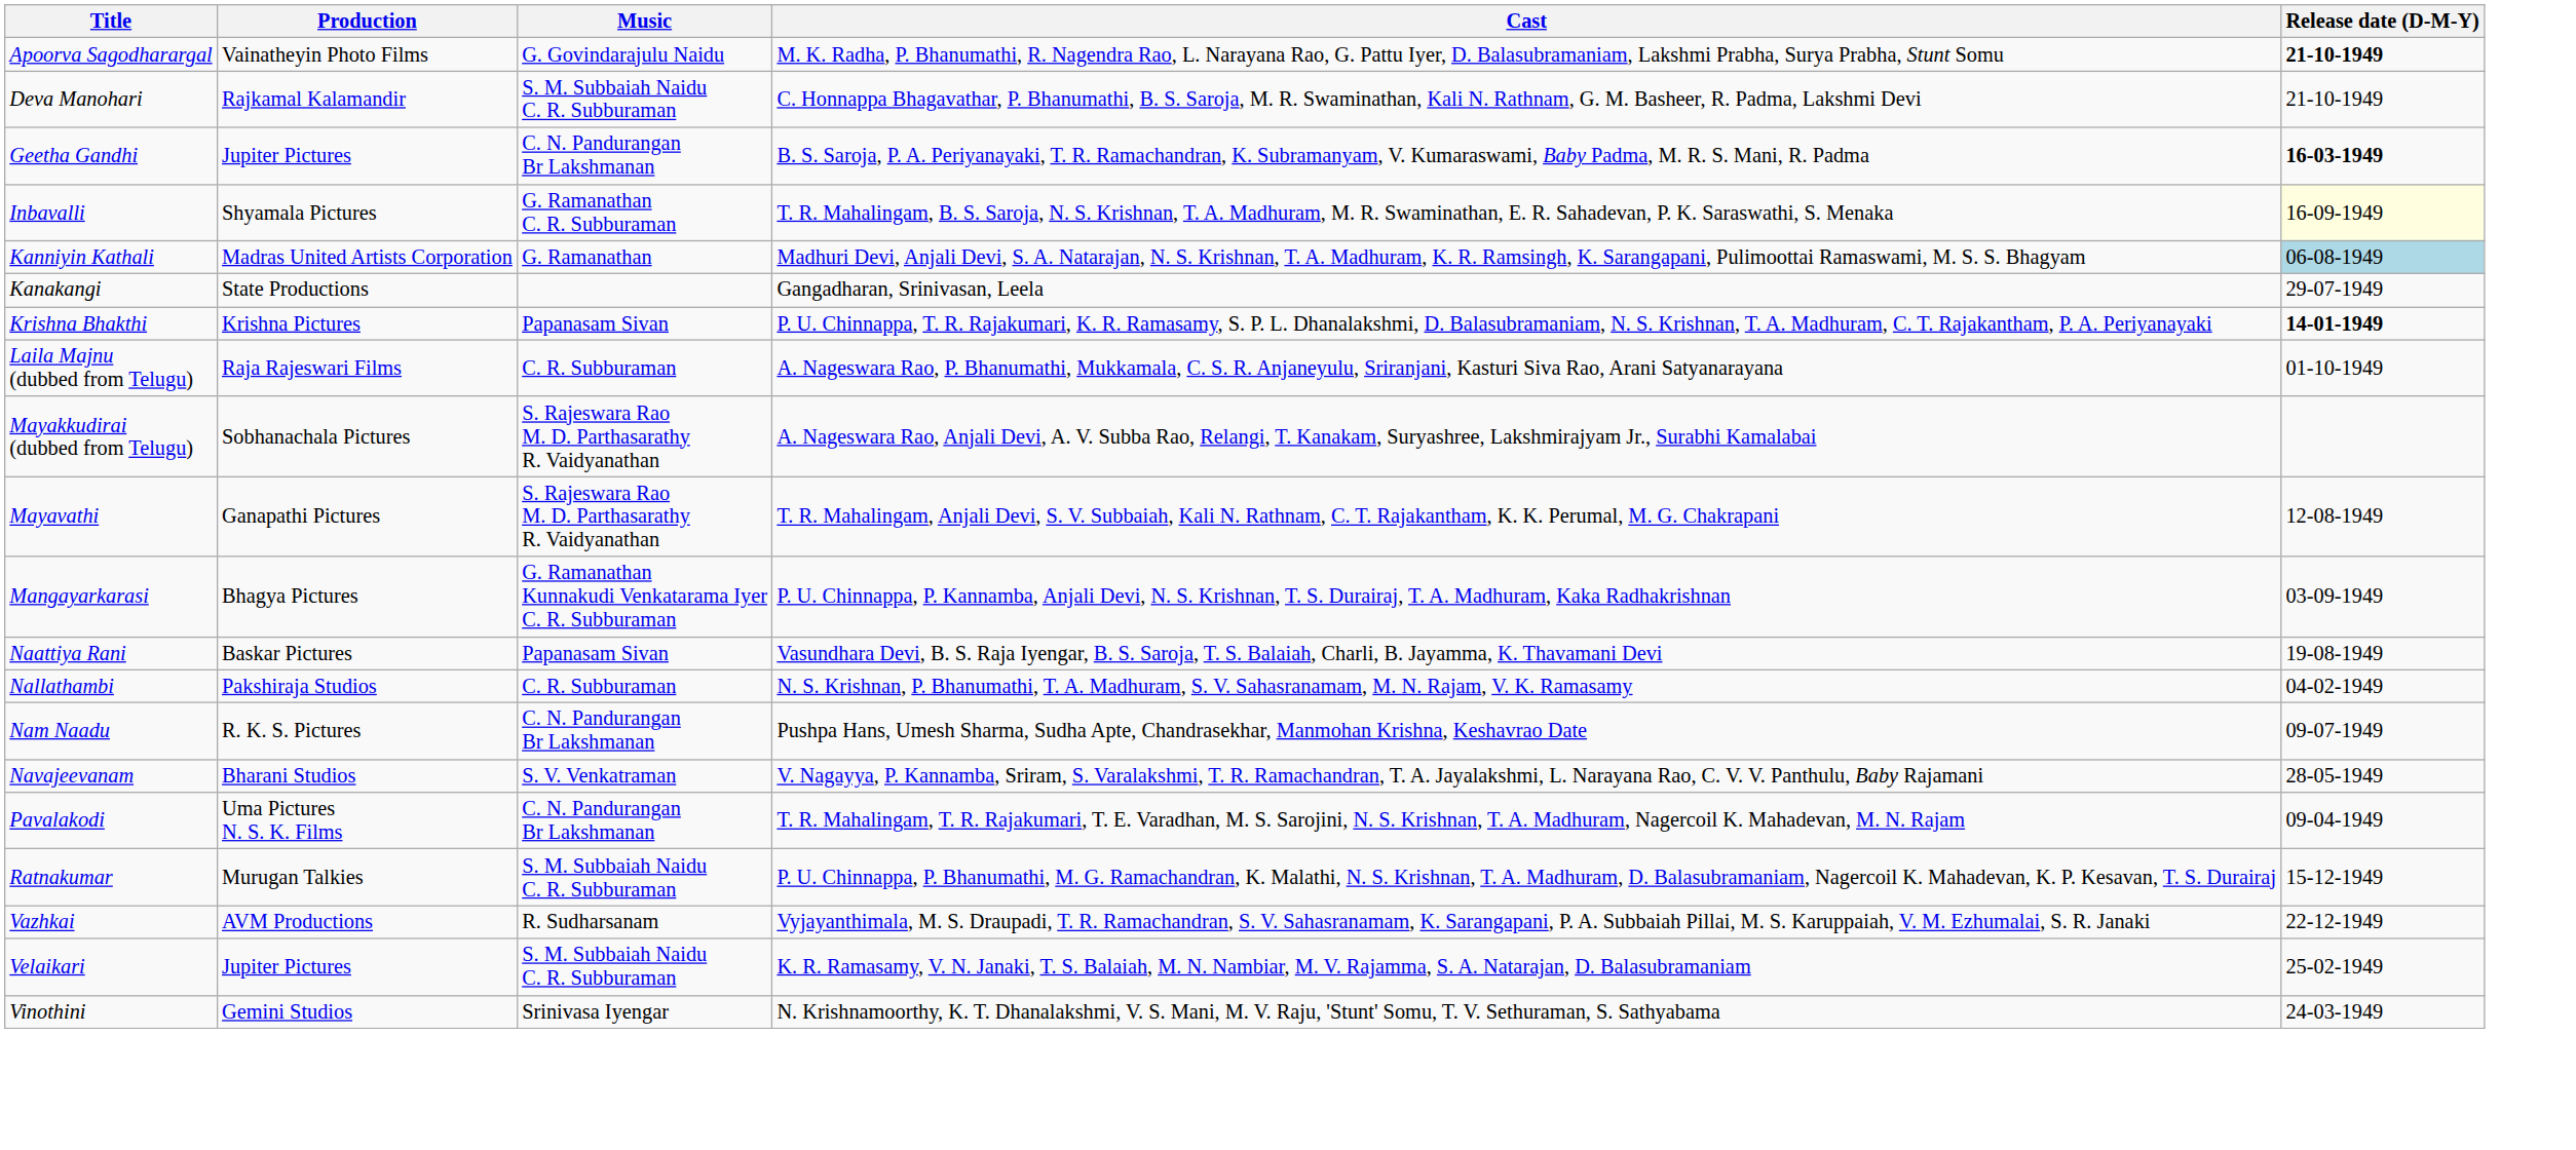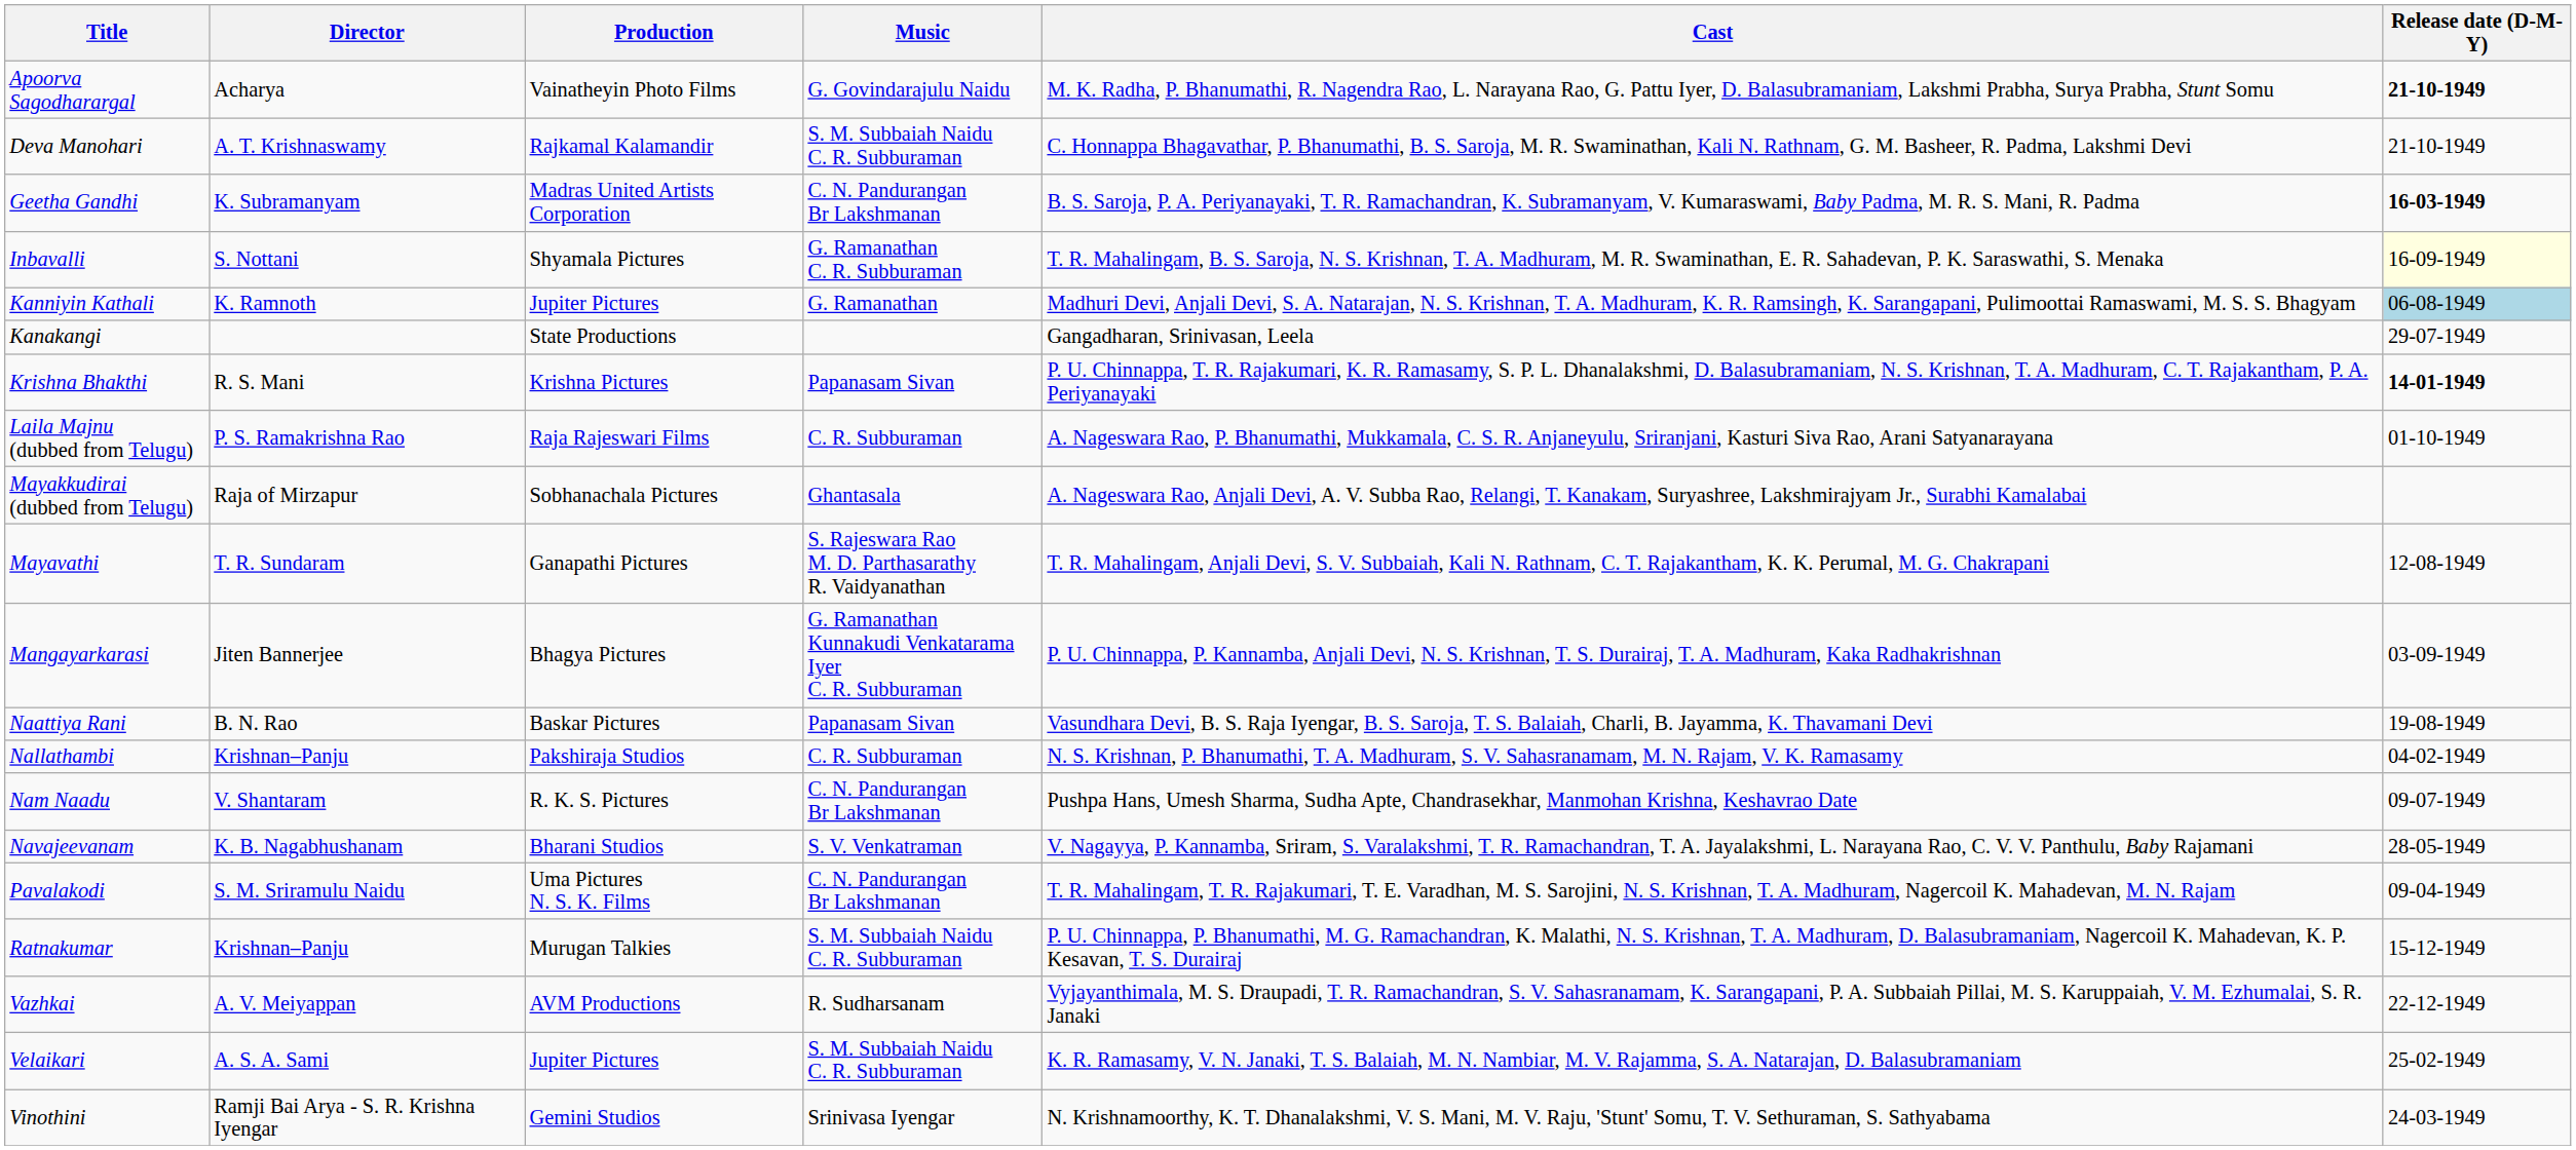 <table class="wikitable">
 <tr>
 <th><a href='#'>Title</a></th>
+<th><a href='#'>Director</a></th>
 <th><a href='#'>Production</a></th>
 <th><a href='#'>Music</a></th>
 <th><a href='#'>Cast</a></th>
 <th>Release date (D-M-Y)</th>
 </tr>
 <tr>
 <td><em><a href='#'>Apoorva Sagodharargal</a></em></td>
+<td>Acharya</td>
 <td>Vainatheyin Photo Films</td>
 <td><a href='#'>G. Govindarajulu Naidu</a></td>
 <td><a href='#'>M. K. Radha</a>, <a href='#'>P. Bhanumathi</a>, <a href='#'>R. Nagendra Rao</a>, L. Narayana Rao, G. Pattu Iyer, <a href='#'>D. Balasubramaniam</a>, Lakshmi Prabha, Surya Prabha, <em>Stunt</em> Somu</td>
 <td><strong>21-10-1949</strong></td>
 </tr>
 <tr>
 <td><em>Deva Manohari</em></td>
+<td><a href='#'>A. T. Krishnaswamy</a></td>
 <td><a href='#'>Rajkamal Kalamandir</a></td>
 <td><a href='#'>S. M. Subbaiah Naidu</a><br><a href='#'>C. R. Subburaman</a></td>
 <td><a href='#'>C. Honnappa Bhagavathar</a>, <a href='#'>P. Bhanumathi</a>, <a href='#'>B. S. Saroja</a>, M. R. Swaminathan, <a href='#'>Kali N. Rathnam</a>, G. M. Basheer, R. Padma, Lakshmi Devi</td>
 <td>21-10-1949</td>
 </tr>
 <tr>
 <td><em><a href='#'>Geetha Gandhi</a></em></td>
-<td><a href='#'>Jupiter Pictures</a></td>
+<td><a href='#'>K. Subramanyam</a></td>
+<td><a href='#'>Madras United Artists Corporation</a></td>
 <td><a href='#'>C. N. Pandurangan</a><br><a href='#'>Br Lakshmanan</a></td>
 <td><a href='#'>B. S. Saroja</a>, <a href='#'>P. A. Periyanayaki</a>, <a href='#'>T. R. Ramachandran</a>, <a href='#'>K. Subramanyam</a>, V. Kumaraswami, <a href='#'><em>Baby</em> Padma</a>, M. R. S. Mani, R. Padma</td>
 <td><strong>16-03-1949</strong></td>
 </tr>
 <tr>
 <td><em><a href='#'>Inbavalli</a></em></td>
+<td><a href='#'>S. Nottani</a></td>
 <td>Shyamala Pictures</td>
 <td><a href='#'>G. Ramanathan</a><br><a href='#'>C. R. Subburaman</a></td>
 <td><a href='#'>T. R. Mahalingam</a>, <a href='#'>B. S. Saroja</a>, <a href='#'>N. S. Krishnan</a>, <a href='#'>T. A. Madhuram</a>, M. R. Swaminathan, E. R. Sahadevan, P. K. Saraswathi, S. Menaka</td>
 <td style="background: lightyellow;">16-09-1949</td>
 </tr>
 <tr>
 <td><em><a href='#'>Kanniyin Kathali</a></em></td>
-<td><a href='#'>Madras United Artists Corporation</a></td>
+<td><a href='#'>K. Ramnoth</a></td>
+<td><a href='#'>Jupiter Pictures</a></td>
 <td><a href='#'>G. Ramanathan</a></td>
 <td><a href='#'>Madhuri Devi</a>, <a href='#'>Anjali Devi</a>, <a href='#'>S. A. Natarajan</a>, <a href='#'>N. S. Krishnan</a>, <a href='#'>T. A. Madhuram</a>, <a href='#'>K. R. Ramsingh</a>, <a href='#'>K. Sarangapani</a>, Pulimoottai Ramaswami, M. S. S. Bhagyam</td>
 <td style="background: lightblue;">06-08-1949</td>
 </tr>
 <tr>
 <td><em>Kanakangi</em></td>
+<td></td>
 <td>State Productions</td>
 <td></td>
 <td>Gangadharan, Srinivasan, Leela</td>
 <td>29-07-1949</td>
 </tr>
 <tr>
 <td><em><a href='#'>Krishna Bhakthi</a></em></td>
+<td>R. S. Mani</td>
 <td><a href='#'>Krishna Pictures</a></td>
 <td><a href='#'>Papanasam Sivan</a></td>
 <td><a href='#'>P. U. Chinnappa</a>, <a href='#'>T. R. Rajakumari</a>, <a href='#'>K. R. Ramasamy</a>, S. P. L. Dhanalakshmi, <a href='#'>D. Balasubramaniam</a>, <a href='#'>N. S. Krishnan</a>, <a href='#'>T. A. Madhuram</a>, <a href='#'>C. T. Rajakantham</a>, <a href='#'>P. A. Periyanayaki</a></td>
 <td><strong>14-01-1949</strong></td>
 </tr>
 <tr>
 <td><em><a href='#'>Laila Majnu</a></em><br>(dubbed from <a href='#'>Telugu</a>)</td>
+<td><a href='#'>P. S. Ramakrishna Rao</a></td>
 <td><a href='#'>Raja Rajeswari Films</a></td>
 <td><a href='#'>C. R. Subburaman</a></td>
 <td><a href='#'>A. Nageswara Rao</a>, <a href='#'>P. Bhanumathi</a>, <a href='#'>Mukkamala</a>, <a href='#'>C. S. R. Anjaneyulu</a>, <a href='#'>Sriranjani</a>, Kasturi Siva Rao, Arani Satyanarayana</td>
 <td>01-10-1949</td>
 </tr>
 <tr>
 <td><em><a href='#'>Mayakkudirai</a></em><br>(dubbed from <a href='#'>Telugu</a>)</td>
+<td>Raja of Mirzapur</td>
 <td>Sobhanachala Pictures</td>
-<td><a href='#'>S. Rajeswara Rao</a><br><a href='#'>M. D. Parthasarathy</a><br>R. Vaidyanathan</td>
+<td><a href='#'>Ghantasala</a></td>
 <td><a href='#'>A. Nageswara Rao</a>, <a href='#'>Anjali Devi</a>, A. V. Subba Rao, <a href='#'>Relangi</a>, <a href='#'>T. Kanakam</a>, Suryashree, Lakshmirajyam Jr., <a href='#'>Surabhi Kamalabai</a></td>
 <td></td>
 </tr>
 <tr>
 <td><em><a href='#'>Mayavathi</a></em></td>
+<td><a href='#'>T. R. Sundaram</a></td>
 <td>Ganapathi Pictures</td>
 <td><a href='#'>S. Rajeswara Rao</a><br><a href='#'>M. D. Parthasarathy</a><br>R. Vaidyanathan</td>
 <td><a href='#'>T. R. Mahalingam</a>, <a href='#'>Anjali Devi</a>, <a href='#'>S. V. Subbaiah</a>, <a href='#'>Kali N. Rathnam</a>, <a href='#'>C. T. Rajakantham</a>, K. K. Perumal, <a href='#'>M. G. Chakrapani</a></td>
 <td>12-08-1949</td>
 </tr>
 <tr>
 <td><em><a href='#'>Mangayarkarasi</a></em></td>
+<td>Jiten Bannerjee</td>
 <td>Bhagya Pictures</td>
 <td><a href='#'>G. Ramanathan</a><br><a href='#'>Kunnakudi Venkatarama Iyer</a><br><a href='#'>C. R. Subburaman</a></td>
 <td><a href='#'>P. U. Chinnappa</a>, <a href='#'>P. Kannamba</a>, <a href='#'>Anjali Devi</a>, <a href='#'>N. S. Krishnan</a>, <a href='#'>T. S. Durairaj</a>, <a href='#'>T. A. Madhuram</a>, <a href='#'>Kaka Radhakrishnan</a></td>
 <td>03-09-1949</td>
 </tr>
 <tr>
 <td><em><a href='#'>Naattiya Rani</a></em></td>
+<td>B. N. Rao</td>
 <td>Baskar Pictures</td>
 <td><a href='#'>Papanasam Sivan</a></td>
 <td><a href='#'>Vasundhara Devi</a>, B. S. Raja Iyengar, <a href='#'>B. S. Saroja</a>, <a href='#'>T. S. Balaiah</a>, Charli, B. Jayamma, <a href='#'>K. Thavamani Devi</a></td>
 <td>19-08-1949</td>
 </tr>
 <tr>
 <td><em><a href='#'>Nallathambi</a></em></td>
+<td><a href='#'>Krishnan–Panju</a></td>
 <td><a href='#'>Pakshiraja Studios</a></td>
 <td><a href='#'>C. R. Subburaman</a></td>
 <td><a href='#'>N. S. Krishnan</a>, <a href='#'>P. Bhanumathi</a>, <a href='#'>T. A. Madhuram</a>, <a href='#'>S. V. Sahasranamam</a>, <a href='#'>M. N. Rajam</a>, <a href='#'>V. K. Ramasamy</a></td>
 <td>04-02-1949</td>
 </tr>
 <tr>
 <td><em><a href='#'>Nam Naadu</a></em></td>
+<td><a href='#'>V. Shantaram</a></td>
 <td>R. K. S. Pictures</td>
 <td><a href='#'>C. N. Pandurangan</a><br><a href='#'>Br Lakshmanan</a></td>
 <td>Pushpa Hans, Umesh Sharma, Sudha Apte, Chandrasekhar, <a href='#'>Manmohan Krishna</a>, <a href='#'>Keshavrao Date</a></td>
 <td>09-07-1949</td>
 </tr>
 <tr>
 <td><em><a href='#'>Navajeevanam</a></em></td>
+<td><a href='#'>K. B. Nagabhushanam</a></td>
 <td><a href='#'>Bharani Studios</a></td>
 <td><a href='#'>S. V. Venkatraman</a></td>
 <td><a href='#'>V. Nagayya</a>, <a href='#'>P. Kannamba</a>, Sriram, <a href='#'>S. Varalakshmi</a>, <a href='#'>T. R. Ramachandran</a>, T. A. Jayalakshmi, L. Narayana Rao, C. V. V. Panthulu, <em>Baby</em> Rajamani</td>
 <td>28-05-1949</td>
 </tr>
 <tr>
 <td><em><a href='#'>Pavalakodi</a></em></td>
+<td><a href='#'>S. M. Sriramulu Naidu</a></td>
 <td>Uma Pictures<br><a href='#'>N. S. K. Films</a></td>
 <td><a href='#'>C. N. Pandurangan</a><br><a href='#'>Br Lakshmanan</a></td>
 <td><a href='#'>T. R. Mahalingam</a>, <a href='#'>T. R. Rajakumari</a>, T. E. Varadhan, M. S. Sarojini, <a href='#'>N. S. Krishnan</a>, <a href='#'>T. A. Madhuram</a>, Nagercoil K. Mahadevan, <a href='#'>M. N. Rajam</a></td>
 <td>09-04-1949</td>
 </tr>
 <tr>
 <td><em><a href='#'>Ratnakumar</a></em></td>
+<td><a href='#'>Krishnan–Panju</a></td>
 <td>Murugan Talkies</td>
 <td><a href='#'>S. M. Subbaiah Naidu</a><br><a href='#'>C. R. Subburaman</a></td>
 <td><a href='#'>P. U. Chinnappa</a>, <a href='#'>P. Bhanumathi</a>, <a href='#'>M. G. Ramachandran</a>, K. Malathi, <a href='#'>N. S. Krishnan</a>, <a href='#'>T. A. Madhuram</a>, <a href='#'>D. Balasubramaniam</a>, Nagercoil K. Mahadevan, K. P. Kesavan, <a href='#'>T. S. Durairaj</a></td>
 <td>15-12-1949</td>
 </tr>
 <tr>
 <td><em><a href='#'>Vazhkai</a></em></td>
+<td><a href='#'>A. V. Meiyappan</a></td>
 <td><a href='#'>AVM Productions</a></td>
 <td>R. Sudharsanam</td>
 <td><a href='#'>Vyjayanthimala</a>, M. S. Draupadi, <a href='#'>T. R. Ramachandran</a>, <a href='#'>S. V. Sahasranamam</a>, <a href='#'>K. Sarangapani</a>, P. A. Subbaiah Pillai, M. S. Karuppaiah, <a href='#'>V. M. Ezhumalai</a>, S. R. Janaki</td>
 <td>22-12-1949</td>
 </tr>
 <tr>
 <td><em><a href='#'>Velaikari</a></em></td>
+<td><a href='#'>A. S. A. Sami</a></td>
 <td><a href='#'>Jupiter Pictures</a></td>
 <td><a href='#'>S. M. Subbaiah Naidu</a><br><a href='#'>C. R. Subburaman</a></td>
 <td><a href='#'>K. R. Ramasamy</a>, <a href='#'>V. N. Janaki</a>, <a href='#'>T. S. Balaiah</a>, <a href='#'>M. N. Nambiar</a>, <a href='#'>M. V. Rajamma</a>, <a href='#'>S. A. Natarajan</a>, <a href='#'>D. Balasubramaniam</a></td>
 <td>25-02-1949</td>
 </tr>
 <tr>
 <td><em>Vinothini</em></td>
+<td>Ramji Bai Arya - S. R. Krishna Iyengar</td>
 <td><a href='#'>Gemini Studios</a></td>
 <td>Srinivasa Iyengar</td>
 <td>N. Krishnamoorthy, K. T. Dhanalakshmi, V. S. Mani, M. V. Raju, 'Stunt' Somu, T. V. Sethuraman, S. Sathyabama</td>
 <td>24-03-1949</td>
 </tr>
 </table>
